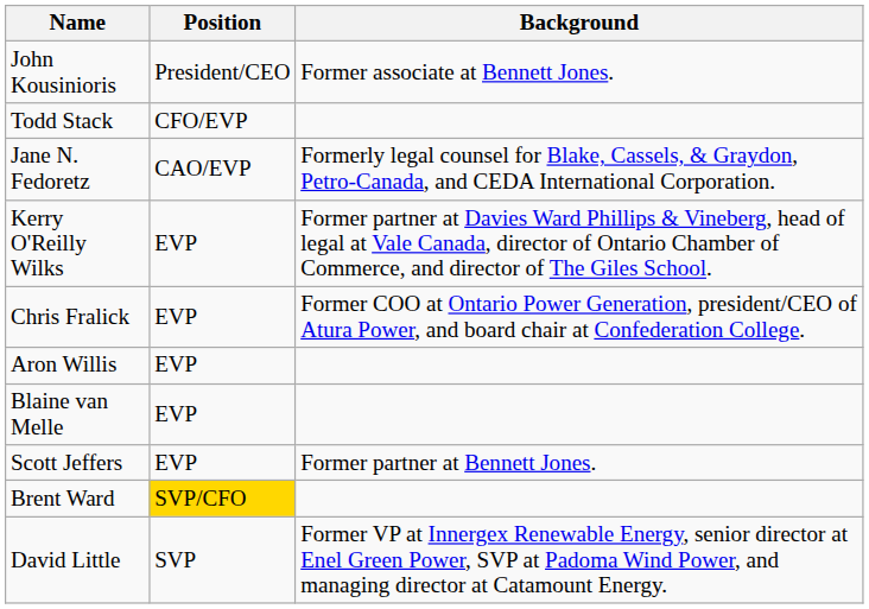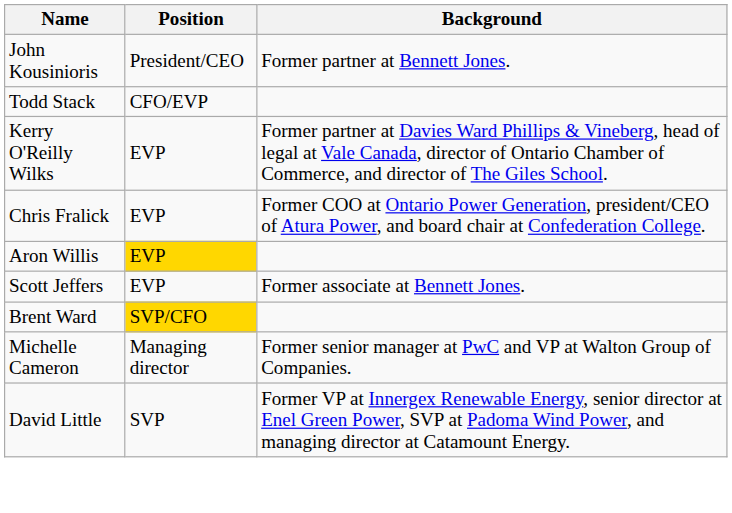 <table class="wikitable">
 <tr>
 <th>Name</th>
 <th>Position</th>
 <th>Background</th>
 </tr>
 <tr>
 <td>John Kousinioris</td>
 <td>President/CEO</td>
-<td>Former associate at <a href='#'>Bennett Jones</a>.</td>
+<td>Former partner at <a href='#'>Bennett Jones</a>.</td>
 </tr>
 <tr>
 <td>Todd Stack</td>
 <td>CFO/EVP</td>
 <td></td>
-</tr>
-<tr>
-<td>Jane N. Fedoretz</td>
-<td>CAO/EVP</td>
-<td>Formerly legal counsel for <a href='#'>Blake, Cassels, & Graydon</a>, <a href='#'>Petro-Canada</a>, and CEDA International Corporation.</td>
 </tr>
 <tr>
 <td>Kerry O'Reilly Wilks</td>
 <td>EVP</td>
 <td>Former partner at <a href='#'>Davies Ward Phillips & Vineberg</a>, head of legal at <a href='#'>Vale Canada</a>, director of Ontario Chamber of Commerce, and director of <a href='#'>The Giles School</a>.</td>
 </tr>
 <tr>
 <td>Chris Fralick</td>
 <td>EVP</td>
 <td>Former COO at <a href='#'>Ontario Power Generation</a>, president/CEO of <a href='#'>Atura Power</a>, and board chair at <a href='#'>Confederation College</a>.</td>
 </tr>
 <tr>
 <td>Aron Willis</td>
-<td>EVP</td>
-<td></td>
-</tr>
-<tr>
-<td>Blaine van Melle</td>
-<td>EVP</td>
+<td style="background: gold;">EVP</td>
 <td></td>
 </tr>
 <tr>
 <td>Scott Jeffers</td>
 <td>EVP</td>
-<td>Former partner at <a href='#'>Bennett Jones</a>.</td>
+<td>Former associate at <a href='#'>Bennett Jones</a>.</td>
 </tr>
 <tr>
 <td>Brent Ward</td>
 <td style="background: gold;">SVP/CFO</td>
 <td></td>
 </tr>
 <tr>
+<td>Michelle Cameron</td>
+<td>Managing director</td>
+<td>Former senior manager at <a href='#'>PwC</a> and VP at Walton Group of Companies.</td>
+</tr>
+<tr>
 <td>David Little</td>
 <td>SVP</td>
 <td>Former VP at <a href='#'>Innergex Renewable Energy</a>, senior director at <a href='#'>Enel Green Power</a>, SVP at <a href='#'>Padoma Wind Power</a>, and managing director at Catamount Energy.</td>
 </tr>
 </table>
